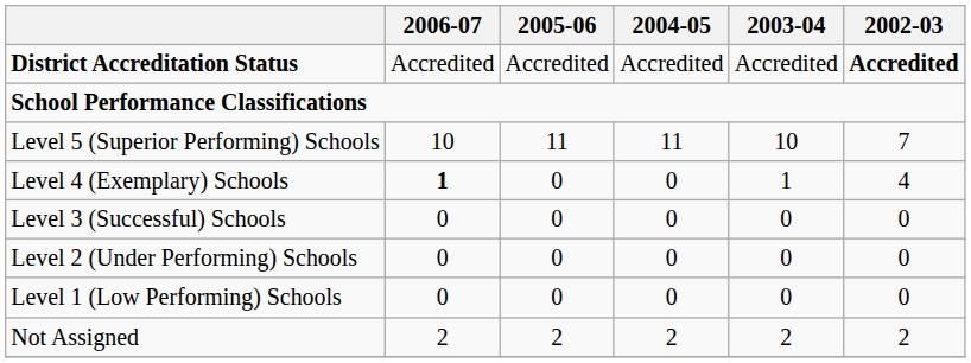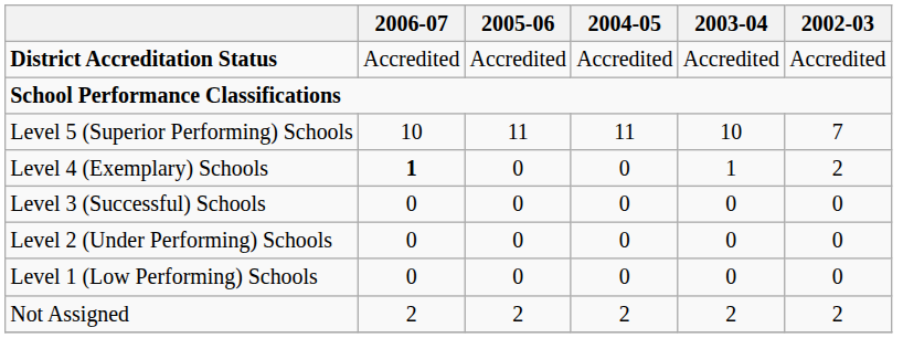 <table class="wikitable" style="font-size: 95%;">
 <tr>
 <th></th>
 <th>2006-07</th>
 <th>2005-06</th>
 <th>2004-05</th>
 <th>2003-04</th>
 <th>2002-03</th>
 </tr>
 <tr>
 <td align="left"><strong>District Accreditation Status</strong></td>
 <td align="center">Accredited</td>
 <td align="center">Accredited</td>
 <td align="center">Accredited</td>
 <td align="center">Accredited</td>
-<td align="center"><strong>Accredited</strong></td>
+<td align="center">Accredited</td>
 </tr>
 <tr>
 <td align="left" colspan="6"><strong>School Performance Classifications</strong></td>
 </tr>
 <tr>
 <td align="left">Level 5 (Superior Performing) Schools</td>
 <td align="center">10</td>
 <td align="center">11</td>
 <td align="center">11</td>
 <td align="center">10</td>
 <td align="center">7</td>
 </tr>
 <tr>
 <td align="left">Level 4 (Exemplary) Schools</td>
 <td align="center"><strong>1</strong></td>
 <td align="center">0</td>
 <td align="center">0</td>
 <td align="center">1</td>
-<td align="center">4</td>
+<td align="center">2</td>
 </tr>
 <tr>
 <td align="left">Level 3 (Successful) Schools</td>
 <td align="center">0</td>
 <td align="center">0</td>
 <td align="center">0</td>
 <td align="center">0</td>
 <td align="center">0</td>
 </tr>
 <tr>
 <td align="left">Level 2 (Under Performing) Schools</td>
 <td align="center">0</td>
 <td align="center">0</td>
 <td align="center">0</td>
 <td align="center">0</td>
 <td align="center">0</td>
 </tr>
 <tr>
 <td align="left">Level 1 (Low Performing) Schools</td>
 <td align="center">0</td>
 <td align="center">0</td>
 <td align="center">0</td>
 <td align="center">0</td>
 <td align="center">0</td>
 </tr>
 <tr>
 <td align="left">Not Assigned</td>
 <td align="center">2</td>
 <td align="center">2</td>
 <td align="center">2</td>
 <td align="center">2</td>
 <td align="center">2</td>
 </tr>
 <tr>
 </tr>
 </table>
